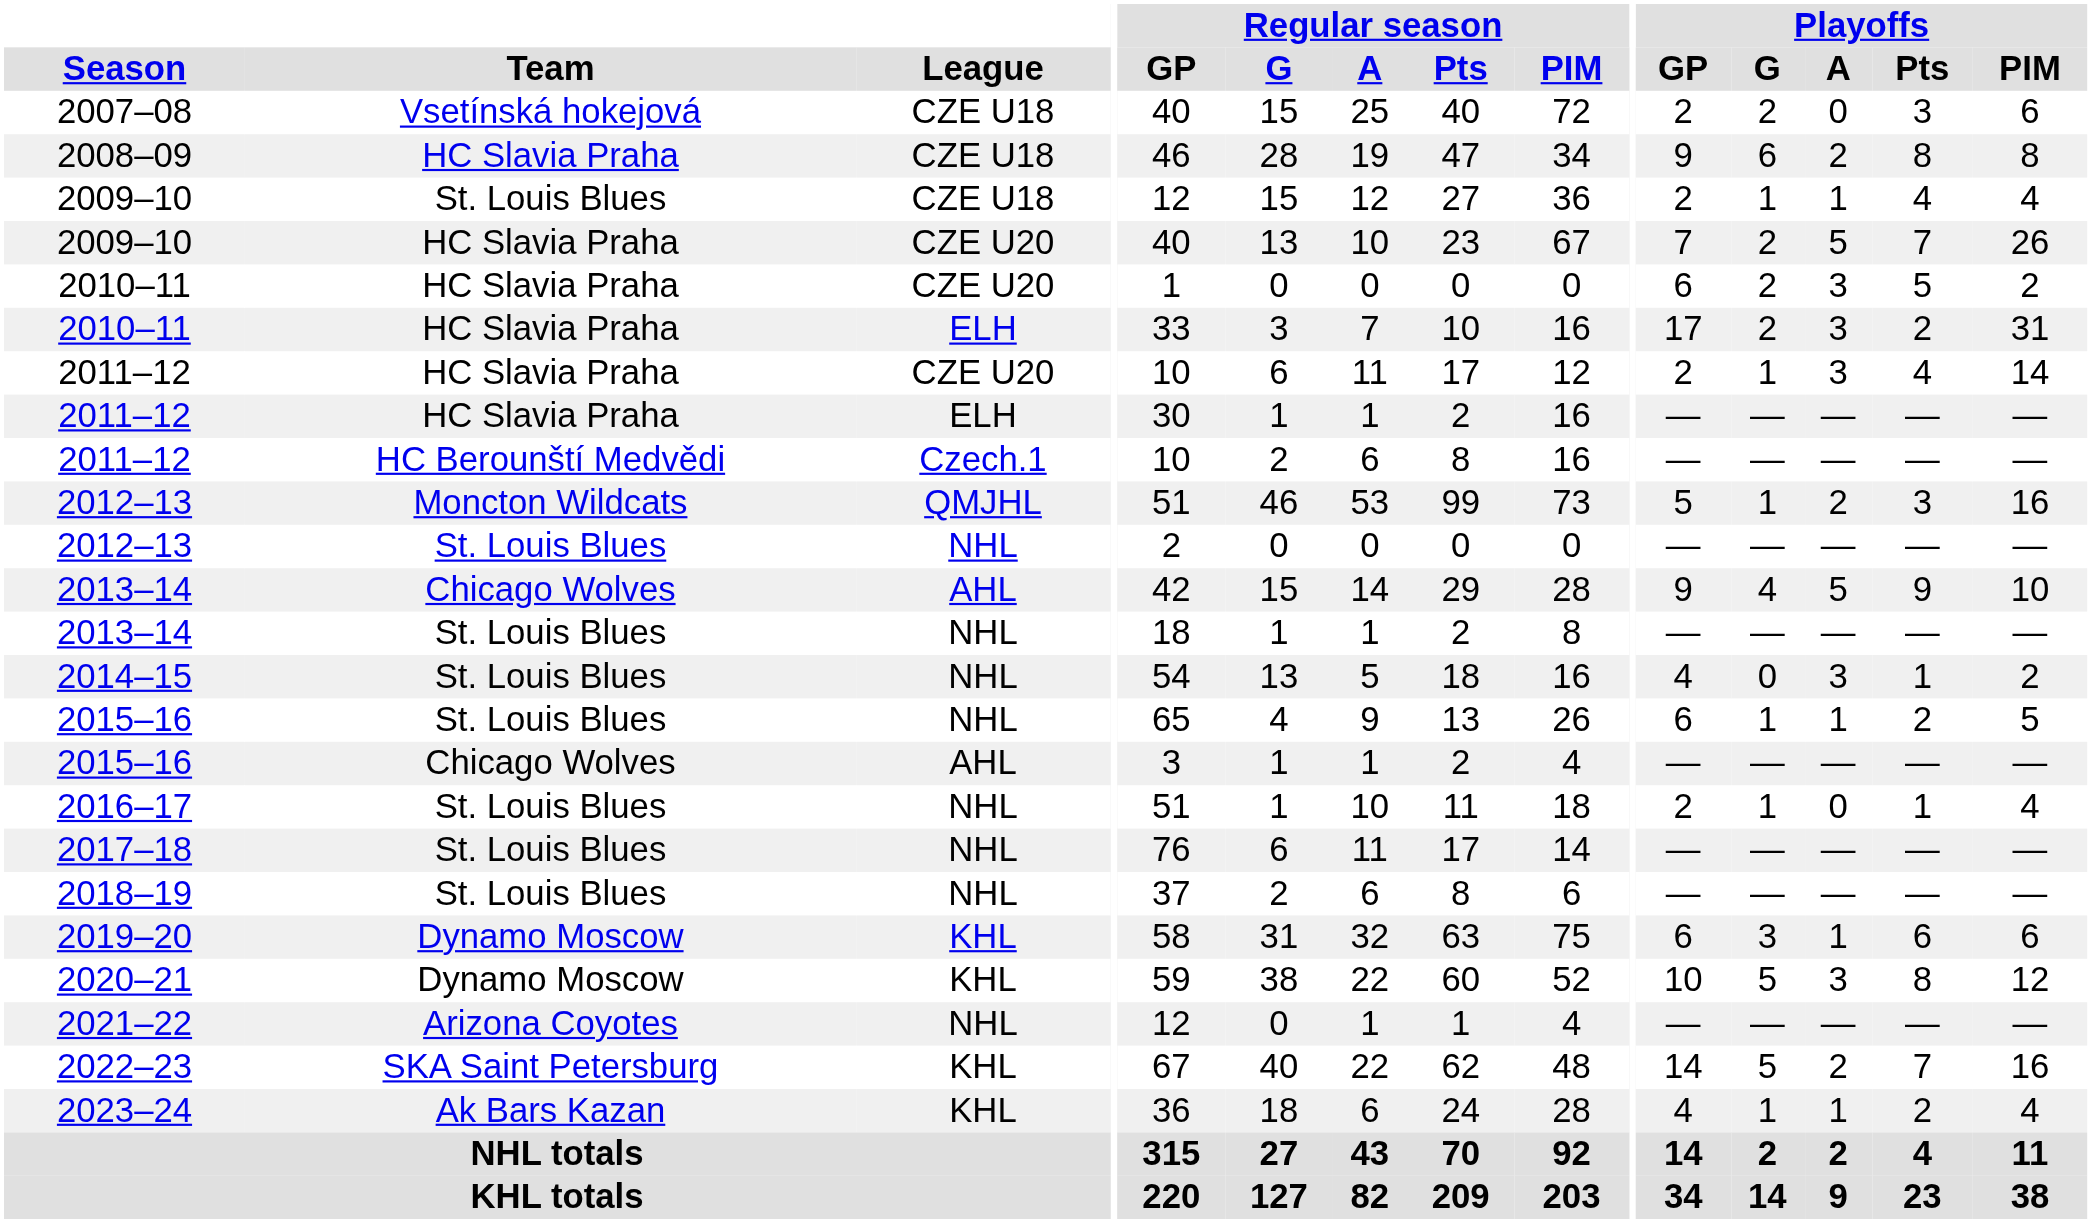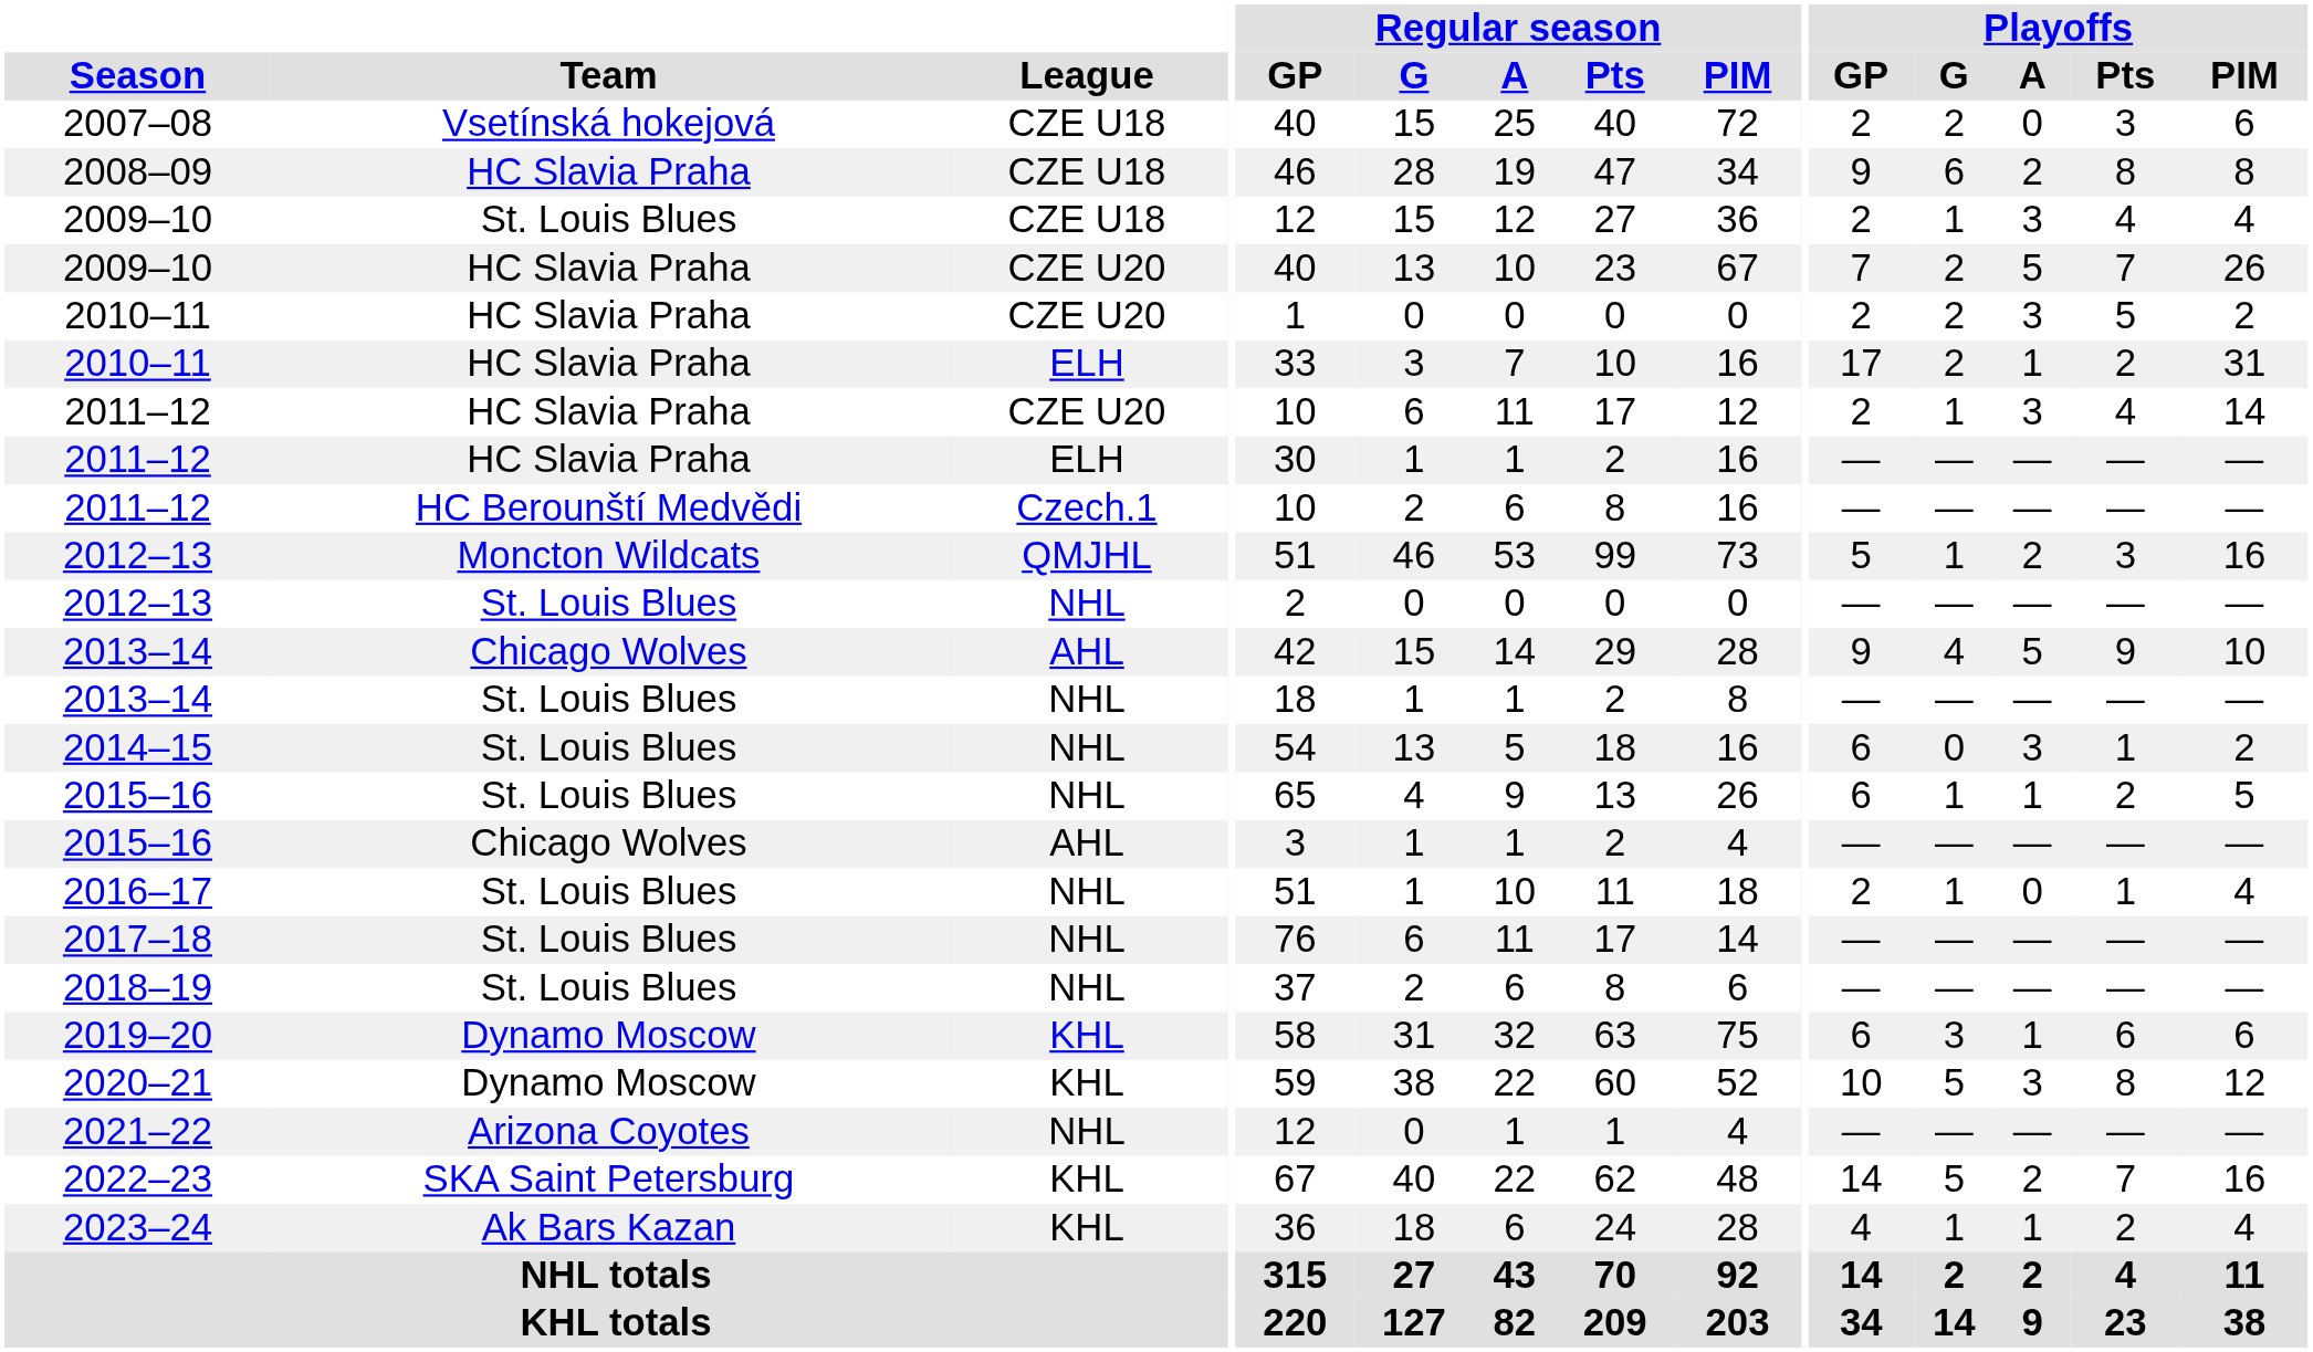 <table border="0" cellpadding="1" cellspacing="0" style="text-align:center; width:60em">
 <tr bgcolor="#e0e0e0">
 <th colspan="3" bgcolor="#ffffff"></th>
 <th rowspan="99" bgcolor="#ffffff"></th>
 <th colspan="5"><a href='#'>Regular season</a></th>
 <th rowspan="99" bgcolor="#ffffff"></th>
 <th colspan="5"><a href='#'>Playoffs</a></th>
 </tr>
 <tr bgcolor="#e0e0e0">
 <th><a href='#'>Season</a></th>
 <th>Team</th>
 <th>League</th>
 <th>GP</th>
 <th><a href='#'>G</a></th>
 <th><a href='#'>A</a></th>
 <th><a href='#'>Pts</a></th>
 <th><a href='#'>PIM</a></th>
 <th>GP</th>
 <th>G</th>
 <th>A</th>
 <th>Pts</th>
 <th>PIM</th>
 </tr>
 <tr>
 <td>2007–08</td>
 <td><a href='#'>Vsetínská hokejová</a></td>
 <td>CZE U18</td>
 <td>40</td>
 <td>15</td>
 <td>25</td>
 <td>40</td>
 <td>72</td>
 <td>2</td>
 <td>2</td>
 <td>0</td>
 <td>3</td>
 <td>6</td>
 </tr>
 <tr bgcolor="#f0f0f0">
 <td>2008–09</td>
 <td><a href='#'>HC Slavia Praha</a></td>
 <td>CZE U18</td>
 <td>46</td>
 <td>28</td>
 <td>19</td>
 <td>47</td>
 <td>34</td>
 <td>9</td>
 <td>6</td>
 <td>2</td>
 <td>8</td>
 <td>8</td>
 </tr>
 <tr>
 <td>2009–10</td>
 <td>St. Louis Blues</td>
 <td>CZE U18</td>
 <td>12</td>
 <td>15</td>
 <td>12</td>
 <td>27</td>
 <td>36</td>
 <td>2</td>
 <td>1</td>
-<td>1</td>
+<td>3</td>
 <td>4</td>
 <td>4</td>
 </tr>
 <tr bgcolor="#f0f0f0">
 <td>2009–10</td>
 <td>HC Slavia Praha</td>
 <td>CZE U20</td>
 <td>40</td>
 <td>13</td>
 <td>10</td>
 <td>23</td>
 <td>67</td>
 <td>7</td>
 <td>2</td>
 <td>5</td>
 <td>7</td>
 <td>26</td>
 </tr>
 <tr>
 <td>2010–11</td>
 <td>HC Slavia Praha</td>
 <td>CZE U20</td>
 <td>1</td>
 <td>0</td>
 <td>0</td>
 <td>0</td>
 <td>0</td>
-<td>6</td>
+<td>2</td>
 <td>2</td>
 <td>3</td>
 <td>5</td>
 <td>2</td>
 </tr>
 <tr bgcolor="#f0f0f0">
 <td><a href='#'>2010–11</a></td>
 <td>HC Slavia Praha</td>
 <td><a href='#'>ELH</a></td>
 <td>33</td>
 <td>3</td>
 <td>7</td>
 <td>10</td>
 <td>16</td>
 <td>17</td>
 <td>2</td>
-<td>3</td>
+<td>1</td>
 <td>2</td>
 <td>31</td>
 </tr>
 <tr>
 <td>2011–12</td>
 <td>HC Slavia Praha</td>
 <td>CZE U20</td>
 <td>10</td>
 <td>6</td>
 <td>11</td>
 <td>17</td>
 <td>12</td>
 <td>2</td>
 <td>1</td>
 <td>3</td>
 <td>4</td>
 <td>14</td>
 </tr>
 <tr bgcolor="#f0f0f0">
 <td><a href='#'>2011–12</a></td>
 <td>HC Slavia Praha</td>
 <td>ELH</td>
 <td>30</td>
 <td>1</td>
 <td>1</td>
 <td>2</td>
 <td>16</td>
 <td>—</td>
 <td>—</td>
 <td>—</td>
 <td>—</td>
 <td>—</td>
 </tr>
 <tr>
 <td><a href='#'>2011–12</a></td>
 <td><a href='#'>HC Berounští Medvědi</a></td>
 <td><a href='#'>Czech.1</a></td>
 <td>10</td>
 <td>2</td>
 <td>6</td>
 <td>8</td>
 <td>16</td>
 <td>—</td>
 <td>—</td>
 <td>—</td>
 <td>—</td>
 <td>—</td>
 </tr>
 <tr bgcolor="#f0f0f0">
 <td><a href='#'>2012–13</a></td>
 <td><a href='#'>Moncton Wildcats</a></td>
 <td><a href='#'>QMJHL</a></td>
 <td>51</td>
 <td>46</td>
 <td>53</td>
 <td>99</td>
 <td>73</td>
 <td>5</td>
 <td>1</td>
 <td>2</td>
 <td>3</td>
 <td>16</td>
 </tr>
 <tr>
 <td><a href='#'>2012–13</a></td>
 <td><a href='#'>St. Louis Blues</a></td>
 <td><a href='#'>NHL</a></td>
 <td>2</td>
 <td>0</td>
 <td>0</td>
 <td>0</td>
 <td>0</td>
 <td>—</td>
 <td>—</td>
 <td>—</td>
 <td>—</td>
 <td>—</td>
 </tr>
 <tr bgcolor="#f0f0f0">
 <td><a href='#'>2013–14</a></td>
 <td><a href='#'>Chicago Wolves</a></td>
 <td><a href='#'>AHL</a></td>
 <td>42</td>
 <td>15</td>
 <td>14</td>
 <td>29</td>
 <td>28</td>
 <td>9</td>
 <td>4</td>
 <td>5</td>
 <td>9</td>
 <td>10</td>
 </tr>
 <tr>
 <td><a href='#'>2013–14</a></td>
 <td>St. Louis Blues</td>
 <td>NHL</td>
 <td>18</td>
 <td>1</td>
 <td>1</td>
 <td>2</td>
 <td>8</td>
 <td>—</td>
 <td>—</td>
 <td>—</td>
 <td>—</td>
 <td>—</td>
 </tr>
 <tr bgcolor="#f0f0f0">
 <td><a href='#'>2014–15</a></td>
 <td>St. Louis Blues</td>
 <td>NHL</td>
 <td>54</td>
 <td>13</td>
 <td>5</td>
 <td>18</td>
 <td>16</td>
-<td>4</td>
+<td>6</td>
 <td>0</td>
 <td>3</td>
 <td>1</td>
 <td>2</td>
 </tr>
 <tr>
 <td><a href='#'>2015–16</a></td>
 <td>St. Louis Blues</td>
 <td>NHL</td>
 <td>65</td>
 <td>4</td>
 <td>9</td>
 <td>13</td>
 <td>26</td>
 <td>6</td>
 <td>1</td>
 <td>1</td>
 <td>2</td>
 <td>5</td>
 </tr>
 <tr bgcolor="#f0f0f0">
 <td><a href='#'>2015–16</a></td>
 <td>Chicago Wolves</td>
 <td>AHL</td>
 <td>3</td>
 <td>1</td>
 <td>1</td>
 <td>2</td>
 <td>4</td>
 <td>—</td>
 <td>—</td>
 <td>—</td>
 <td>—</td>
 <td>—</td>
 </tr>
 <tr>
 <td><a href='#'>2016–17</a></td>
 <td>St. Louis Blues</td>
 <td>NHL</td>
 <td>51</td>
 <td>1</td>
 <td>10</td>
 <td>11</td>
 <td>18</td>
 <td>2</td>
 <td>1</td>
 <td>0</td>
 <td>1</td>
 <td>4</td>
 </tr>
 <tr bgcolor="#f0f0f0">
 <td><a href='#'>2017–18</a></td>
 <td>St. Louis Blues</td>
 <td>NHL</td>
 <td>76</td>
 <td>6</td>
 <td>11</td>
 <td>17</td>
 <td>14</td>
 <td>—</td>
 <td>—</td>
 <td>—</td>
 <td>—</td>
 <td>—</td>
 </tr>
 <tr>
 <td><a href='#'>2018–19</a></td>
 <td>St. Louis Blues</td>
 <td>NHL</td>
 <td>37</td>
 <td>2</td>
 <td>6</td>
 <td>8</td>
 <td>6</td>
 <td>—</td>
 <td>—</td>
 <td>—</td>
 <td>—</td>
 <td>—</td>
 </tr>
 <tr bgcolor="#f0f0f0">
 <td><a href='#'>2019–20</a></td>
 <td><a href='#'>Dynamo Moscow</a></td>
 <td><a href='#'>KHL</a></td>
 <td>58</td>
 <td>31</td>
 <td>32</td>
 <td>63</td>
 <td>75</td>
 <td>6</td>
 <td>3</td>
 <td>1</td>
 <td>6</td>
 <td>6</td>
 </tr>
 <tr>
 <td><a href='#'>2020–21</a></td>
 <td>Dynamo Moscow</td>
 <td>KHL</td>
 <td>59</td>
 <td>38</td>
 <td>22</td>
 <td>60</td>
 <td>52</td>
 <td>10</td>
 <td>5</td>
 <td>3</td>
 <td>8</td>
 <td>12</td>
 </tr>
 <tr bgcolor="#f0f0f0">
 <td><a href='#'>2021–22</a></td>
 <td><a href='#'>Arizona Coyotes</a></td>
 <td>NHL</td>
 <td>12</td>
 <td>0</td>
 <td>1</td>
 <td>1</td>
 <td>4</td>
 <td>—</td>
 <td>—</td>
 <td>—</td>
 <td>—</td>
 <td>—</td>
 </tr>
 <tr>
 <td><a href='#'>2022–23</a></td>
 <td><a href='#'>SKA Saint Petersburg</a></td>
 <td>KHL</td>
 <td>67</td>
 <td>40</td>
 <td>22</td>
 <td>62</td>
 <td>48</td>
 <td>14</td>
 <td>5</td>
 <td>2</td>
 <td>7</td>
 <td>16</td>
 </tr>
 <tr bgcolor="#f0f0f0">
 <td><a href='#'>2023–24</a></td>
 <td><a href='#'>Ak Bars Kazan</a></td>
 <td>KHL</td>
 <td>36</td>
 <td>18</td>
 <td>6</td>
 <td>24</td>
 <td>28</td>
 <td>4</td>
 <td>1</td>
 <td>1</td>
 <td>2</td>
 <td>4</td>
 </tr>
 <tr bgcolor="#e0e0e0">
 <th colspan="3">NHL totals</th>
 <th>315</th>
 <th>27</th>
 <th>43</th>
 <th>70</th>
 <th>92</th>
 <th>14</th>
 <th>2</th>
 <th>2</th>
 <th>4</th>
 <th>11</th>
 </tr>
 <tr bgcolor="#e0e0e0">
 <th colspan="3">KHL totals</th>
 <th>220</th>
 <th>127</th>
 <th>82</th>
 <th>209</th>
 <th>203</th>
 <th>34</th>
 <th>14</th>
 <th>9</th>
 <th>23</th>
 <th>38</th>
 </tr>
 </table>
